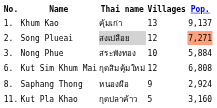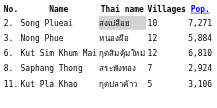 <table>
 <tr>
 <th>No.</th>
 <th>Name</th>
 <th>Thai name</th>
 <th>Villages</th>
 <th><a href='#'>Pop.</a></th>
 </tr>
 <tr>
-<td>1.</td>
-<td>Khum Kao</td>
-<td>คุ้มเก่า</td>
-<td>13</td>
-<td>9,137</td>
-<td></td>
-</tr>
-<tr>
 <td>2.</td>
 <td>Song Plueai</td>
 <td style="background: lightgrey;">สงเปลือย</td>
-<td>12</td>
-<td style="background: lightsalmon;">7,271</td>
+<td>10</td>
+<td>7,271</td>
 <td></td>
 </tr>
 <tr>
 <td>3.</td>
 <td>Nong Phue</td>
-<td>สระพังทอง</td>
-<td>10</td>
+<td>หนองผือ</td>
+<td>12</td>
 <td>5,884</td>
 <td></td>
 </tr>
 <tr>
 <td>6.</td>
 <td>Kut Sim Khum Mai</td>
 <td>กุดสิมคุ้มใหม่</td>
 <td>12</td>
-<td>6,808</td>
+<td>6,810</td>
 <td></td>
 </tr>
 <tr>
 <td>8.</td>
 <td>Saphang Thong</td>
-<td>หนองผือ</td>
-<td>9</td>
+<td>สระพังทอง</td>
+<td>7</td>
 <td>2,924</td>
 <td></td>
 </tr>
 <tr>
 <td>11.</td>
 <td>Kut Pla Khao</td>
 <td>กุดปลาค้าว</td>
 <td>5</td>
-<td>3,160</td>
+<td>3,106</td>
 <td></td>
 </tr>
 </table>
